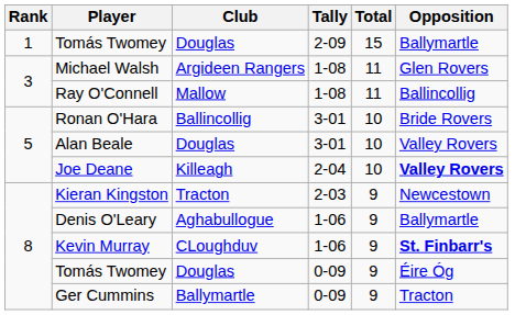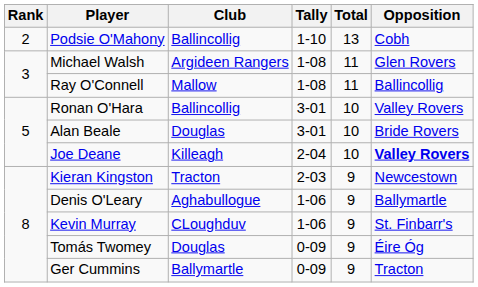 <table class="wikitable">
 <tr>
 <th>Rank</th>
 <th>Player</th>
 <th>Club</th>
 <th>Tally</th>
 <th>Total</th>
 <th>Opposition</th>
 </tr>
 <tr>
-<td rowspan="1" style="text-align:center;">1</td>
-<td>Tomás Twomey</td>
-<td><a href='#'>Douglas</a></td>
-<td align=center>2-09</td>
-<td align=center>15</td>
-<td><a href='#'>Ballymartle</a></td>
+<td rowspan="1" style="text-align:center;">2</td>
+<td><a href='#'>Podsie O'Mahony</a></td>
+<td><a href='#'>Ballincollig</a></td>
+<td align=center>1-10</td>
+<td align=center>13</td>
+<td><a href='#'>Cobh</a></td>
 </tr>
 <tr>
 <td rowspan="2" style="text-align:center;">3</td>
 <td>Michael Walsh</td>
 <td><a href='#'>Argideen Rangers</a></td>
 <td align=center>1-08</td>
 <td align=center>11</td>
 <td><a href='#'>Glen Rovers</a></td>
 </tr>
 <tr>
 <td>Ray O'Connell</td>
 <td><a href='#'>Mallow</a></td>
 <td align=center>1-08</td>
 <td align=center>11</td>
 <td><a href='#'>Ballincollig</a></td>
 </tr>
 <tr>
 <td rowspan="3" style="text-align:center;">5</td>
 <td>Ronan O'Hara</td>
 <td><a href='#'>Ballincollig</a></td>
 <td align=center>3-01</td>
 <td align=center>10</td>
-<td><a href='#'>Bride Rovers</a></td>
+<td><a href='#'>Valley Rovers</a></td>
 </tr>
 <tr>
 <td>Alan Beale</td>
 <td><a href='#'>Douglas</a></td>
 <td align=center>3-01</td>
 <td align=center>10</td>
-<td><a href='#'>Valley Rovers</a></td>
+<td><a href='#'>Bride Rovers</a></td>
 </tr>
 <tr>
 <td><a href='#'>Joe Deane</a></td>
 <td><a href='#'>Killeagh</a></td>
 <td align=center>2-04</td>
 <td align=center>10</td>
 <td><strong><a href='#'>Valley Rovers</a></strong></td>
 </tr>
 <tr>
 <td rowspan="5" style="text-align:center;">8</td>
 <td><a href='#'>Kieran Kingston</a></td>
 <td><a href='#'>Tracton</a></td>
 <td align=center>2-03</td>
 <td align=center>9</td>
 <td><a href='#'>Newcestown</a></td>
 </tr>
 <tr>
 <td>Denis O'Leary</td>
 <td><a href='#'>Aghabullogue</a></td>
 <td align=center>1-06</td>
 <td align=center>9</td>
 <td><a href='#'>Ballymartle</a></td>
 </tr>
 <tr>
 <td><a href='#'>Kevin Murray</a></td>
 <td><a href='#'>CLoughduv</a></td>
 <td align=center>1-06</td>
 <td align=center>9</td>
-<td><strong><a href='#'>St. Finbarr's</a></strong></td>
+<td><a href='#'>St. Finbarr's</a></td>
 </tr>
 <tr>
 <td>Tomás Twomey</td>
 <td><a href='#'>Douglas</a></td>
 <td align=center>0-09</td>
 <td align=center>9</td>
 <td><a href='#'>Éire Óg</a></td>
 </tr>
 <tr>
 <td>Ger Cummins</td>
 <td><a href='#'>Ballymartle</a></td>
 <td align=center>0-09</td>
 <td align=center>9</td>
 <td><a href='#'>Tracton</a></td>
 </tr>
 </table>
